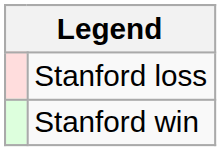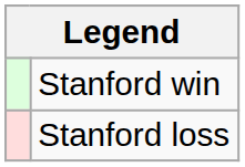 <table class="wikitable" style="font-size:90%">
 <tr>
 <th colspan="2">Legend</th>
 </tr>
 <tr>
+<td bgcolor="#ddffdd"> </td>
+<td>Stanford win</td>
+</tr>
+<tr>
 <td bgcolor="#ffdddd"> </td>
 <td>Stanford loss</td>
 </tr>
-<tr>
-<td bgcolor="#ddffdd"> </td>
-<td>Stanford win</td>
-</tr>
 </table>
